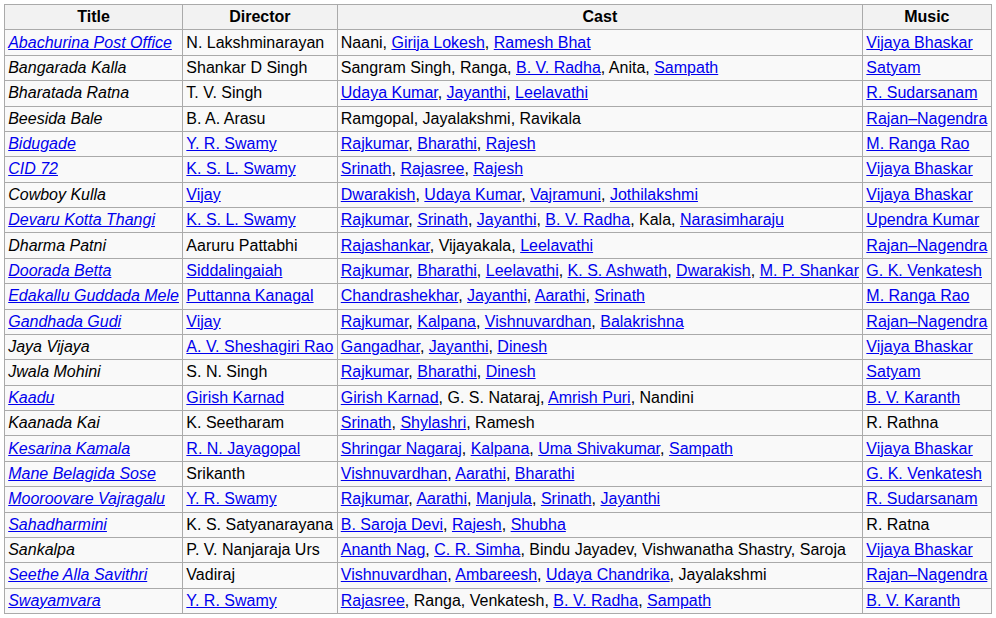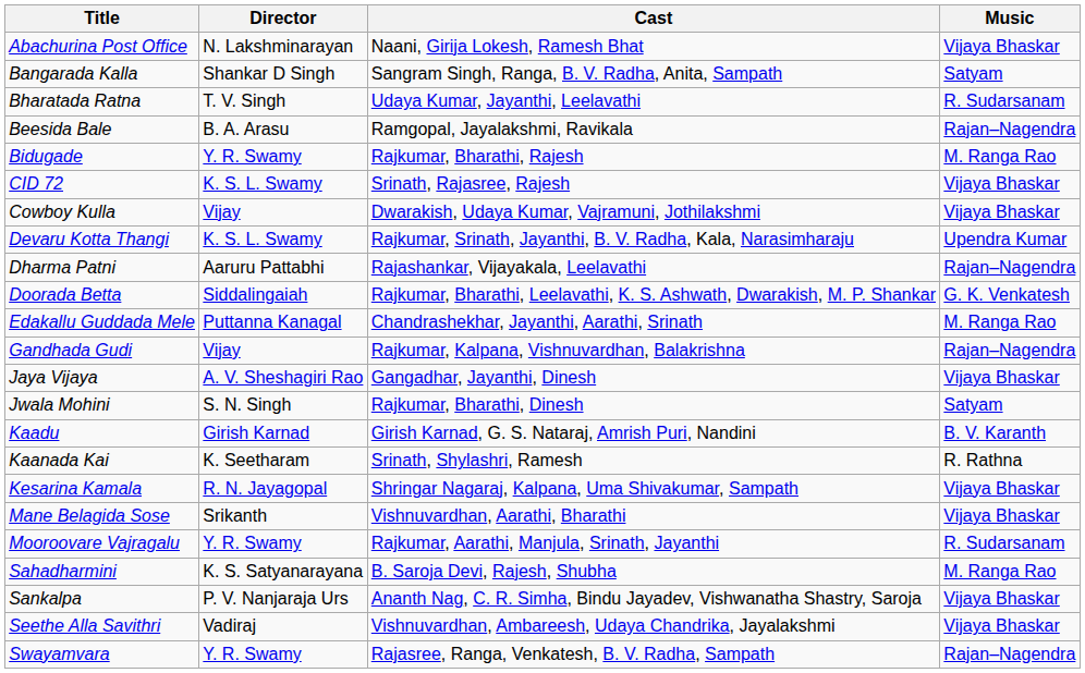 <table class="wikitable">
 <tr>
 <th>Title</th>
 <th>Director</th>
 <th>Cast</th>
 <th>Music</th>
 </tr>
 <tr>
 <td><em><a href='#'>Abachurina Post Office</a></em></td>
 <td>N. Lakshminarayan</td>
 <td>Naani, <a href='#'>Girija Lokesh</a>, <a href='#'>Ramesh Bhat</a></td>
 <td><a href='#'>Vijaya Bhaskar</a></td>
 </tr>
 <tr>
 <td><em>Bangarada Kalla</em></td>
 <td>Shankar D Singh</td>
 <td>Sangram Singh, Ranga, <a href='#'>B. V. Radha</a>, Anita, <a href='#'>Sampath</a></td>
 <td><a href='#'>Satyam</a></td>
 </tr>
 <tr>
 <td><em>Bharatada Ratna</em></td>
 <td>T. V. Singh</td>
 <td><a href='#'>Udaya Kumar</a>, <a href='#'>Jayanthi</a>, <a href='#'>Leelavathi</a></td>
 <td><a href='#'>R. Sudarsanam</a></td>
 </tr>
 <tr>
 <td><em>Beesida Bale</em></td>
 <td>B. A. Arasu</td>
 <td>Ramgopal, Jayalakshmi, Ravikala</td>
 <td><a href='#'>Rajan–Nagendra</a></td>
 </tr>
 <tr>
 <td><em><a href='#'>Bidugade</a></em></td>
 <td><a href='#'>Y. R. Swamy</a></td>
 <td><a href='#'>Rajkumar</a>, <a href='#'>Bharathi</a>, <a href='#'>Rajesh</a></td>
 <td><a href='#'>M. Ranga Rao</a></td>
 </tr>
 <tr>
 <td><em><a href='#'>CID 72</a></em></td>
 <td><a href='#'>K. S. L. Swamy</a></td>
 <td><a href='#'>Srinath</a>, <a href='#'>Rajasree</a>, <a href='#'>Rajesh</a></td>
 <td><a href='#'>Vijaya Bhaskar</a></td>
 </tr>
 <tr>
 <td><em>Cowboy Kulla</em></td>
 <td><a href='#'>Vijay</a></td>
 <td><a href='#'>Dwarakish</a>, <a href='#'>Udaya Kumar</a>, <a href='#'>Vajramuni</a>, <a href='#'>Jothilakshmi</a></td>
 <td><a href='#'>Vijaya Bhaskar</a></td>
 </tr>
 <tr>
 <td><em><a href='#'>Devaru Kotta Thangi</a></em></td>
 <td><a href='#'>K. S. L. Swamy</a></td>
 <td><a href='#'>Rajkumar</a>, <a href='#'>Srinath</a>, <a href='#'>Jayanthi</a>, <a href='#'>B. V. Radha</a>, Kala, <a href='#'>Narasimharaju</a></td>
 <td><a href='#'>Upendra Kumar</a></td>
 </tr>
 <tr>
 <td><em>Dharma Patni</em></td>
 <td>Aaruru Pattabhi</td>
 <td><a href='#'>Rajashankar</a>, Vijayakala, <a href='#'>Leelavathi</a></td>
 <td><a href='#'>Rajan–Nagendra</a></td>
 </tr>
 <tr>
 <td><em><a href='#'>Doorada Betta</a></em></td>
 <td><a href='#'>Siddalingaiah</a></td>
 <td><a href='#'>Rajkumar</a>, <a href='#'>Bharathi</a>, <a href='#'>Leelavathi</a>, <a href='#'>K. S. Ashwath</a>, <a href='#'>Dwarakish</a>, <a href='#'>M. P. Shankar</a></td>
 <td><a href='#'>G. K. Venkatesh</a></td>
 </tr>
 <tr>
 <td><em><a href='#'>Edakallu Guddada Mele</a></em></td>
 <td><a href='#'>Puttanna Kanagal</a></td>
 <td><a href='#'>Chandrashekhar</a>, <a href='#'>Jayanthi</a>, <a href='#'>Aarathi</a>, <a href='#'>Srinath</a></td>
 <td><a href='#'>M. Ranga Rao</a></td>
 </tr>
 <tr>
 <td><em><a href='#'>Gandhada Gudi</a></em></td>
 <td><a href='#'>Vijay</a></td>
 <td><a href='#'>Rajkumar</a>, <a href='#'>Kalpana</a>, <a href='#'>Vishnuvardhan</a>, <a href='#'>Balakrishna</a></td>
 <td><a href='#'>Rajan–Nagendra</a></td>
 </tr>
 <tr>
 <td><em>Jaya Vijaya</em></td>
 <td><a href='#'>A. V. Sheshagiri Rao</a></td>
 <td><a href='#'>Gangadhar</a>, <a href='#'>Jayanthi</a>, <a href='#'>Dinesh</a></td>
 <td><a href='#'>Vijaya Bhaskar</a></td>
 </tr>
 <tr>
 <td><em>Jwala Mohini</em></td>
 <td>S. N. Singh</td>
 <td><a href='#'>Rajkumar</a>, <a href='#'>Bharathi</a>, <a href='#'>Dinesh</a></td>
 <td><a href='#'>Satyam</a></td>
 </tr>
 <tr>
 <td><em><a href='#'>Kaadu</a></em></td>
 <td><a href='#'>Girish Karnad</a></td>
 <td><a href='#'>Girish Karnad</a>, G. S. Nataraj, <a href='#'>Amrish Puri</a>, Nandini</td>
 <td><a href='#'>B. V. Karanth</a></td>
 </tr>
 <tr>
 <td><em>Kaanada Kai</em></td>
 <td>K. Seetharam</td>
 <td><a href='#'>Srinath</a>, <a href='#'>Shylashri</a>, Ramesh</td>
 <td>R. Rathna</td>
 </tr>
 <tr>
 <td><em><a href='#'>Kesarina Kamala</a></em></td>
 <td><a href='#'>R. N. Jayagopal</a></td>
 <td><a href='#'>Shringar Nagaraj</a>, <a href='#'>Kalpana</a>, <a href='#'>Uma Shivakumar</a>, <a href='#'>Sampath</a></td>
 <td><a href='#'>Vijaya Bhaskar</a></td>
 </tr>
 <tr>
 <td><em><a href='#'>Mane Belagida Sose</a></em></td>
 <td>Srikanth</td>
 <td><a href='#'>Vishnuvardhan</a>, <a href='#'>Aarathi</a>, <a href='#'>Bharathi</a></td>
-<td><a href='#'>G. K. Venkatesh</a></td>
+<td><a href='#'>Vijaya Bhaskar</a></td>
 </tr>
 <tr>
 <td><em><a href='#'>Mooroovare Vajragalu</a></em></td>
 <td><a href='#'>Y. R. Swamy</a></td>
 <td><a href='#'>Rajkumar</a>, <a href='#'>Aarathi</a>, <a href='#'>Manjula</a>, <a href='#'>Srinath</a>, <a href='#'>Jayanthi</a></td>
 <td><a href='#'>R. Sudarsanam</a></td>
 </tr>
 <tr>
 <td><em><a href='#'>Sahadharmini</a></em></td>
 <td>K. S. Satyanarayana</td>
 <td><a href='#'>B. Saroja Devi</a>, <a href='#'>Rajesh</a>, <a href='#'>Shubha</a></td>
-<td>R. Ratna</td>
+<td><a href='#'>M. Ranga Rao</a></td>
 </tr>
 <tr>
 <td><em>Sankalpa</em></td>
 <td>P. V. Nanjaraja Urs</td>
 <td><a href='#'>Ananth Nag</a>, <a href='#'>C. R. Simha</a>, Bindu Jayadev, Vishwanatha Shastry, Saroja</td>
 <td><a href='#'>Vijaya Bhaskar</a></td>
 </tr>
 <tr>
 <td><em><a href='#'>Seethe Alla Savithri</a></em></td>
 <td>Vadiraj</td>
 <td><a href='#'>Vishnuvardhan</a>, <a href='#'>Ambareesh</a>, <a href='#'>Udaya Chandrika</a>, Jayalakshmi</td>
-<td><a href='#'>Rajan–Nagendra</a></td>
+<td><a href='#'>Vijaya Bhaskar</a></td>
 </tr>
 <tr>
 <td><em><a href='#'>Swayamvara</a></em></td>
 <td><a href='#'>Y. R. Swamy</a></td>
 <td><a href='#'>Rajasree</a>, Ranga, Venkatesh, <a href='#'>B. V. Radha</a>, <a href='#'>Sampath</a></td>
-<td><a href='#'>B. V. Karanth</a></td>
+<td><a href='#'>Rajan–Nagendra</a></td>
 </tr>
 <tr>
 </tr>
 </table>
